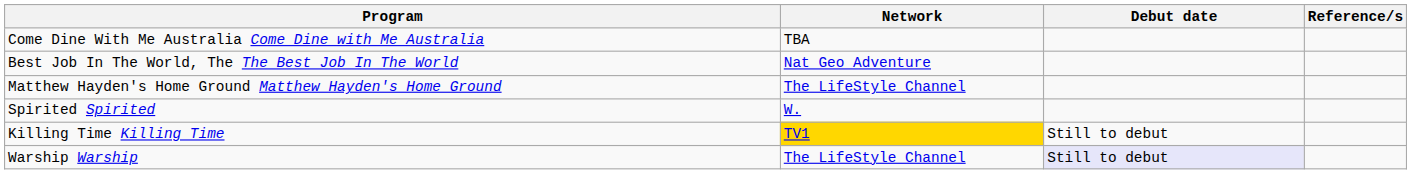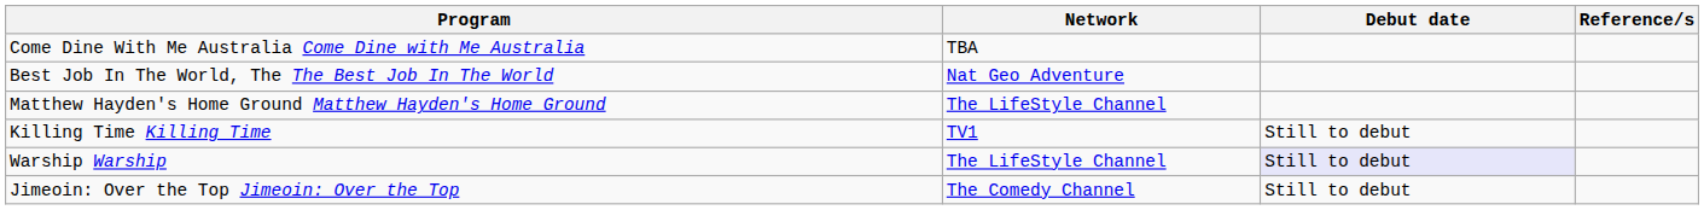 <table class="wikitable sortable" width="100%">
 <tr bgcolor="#efefef">
 <th width=60%>Program</th>
 <th width=20%>Network</th>
 <th width=20%>Debut date</th>
 <th class="unsortable">Reference/s</th>
 </tr>
 <tr>
 <td><span>Come Dine With Me Australia</span> <em><a href='#'>Come Dine with Me Australia</a></em></td>
 <td>TBA</td>
 <td></td>
 <td></td>
 </tr>
 <tr>
 <td><span>Best Job In The World, The</span> <em><a href='#'>The Best Job In The World</a></em></td>
 <td><a href='#'>Nat Geo Adventure</a></td>
 <td></td>
 <td></td>
 </tr>
 <tr>
 <td><span>Matthew Hayden's Home Ground</span> <em><a href='#'>Matthew Hayden's Home Ground</a></em></td>
 <td><a href='#'>The LifeStyle Channel</a></td>
 <td></td>
 <td></td>
 </tr>
 <tr>
-<td><span>Spirited</span> <em><a href='#'>Spirited</a></em></td>
-<td><a href='#'>W.</a></td>
-<td></td>
-<td></td>
-</tr>
-<tr>
 <td><span>Killing Time</span> <em><a href='#'>Killing Time</a></em></td>
-<td style="background: gold;"><a href='#'>TV1</a></td>
+<td><a href='#'>TV1</a></td>
 <td>Still to debut</td>
 <td></td>
 </tr>
 <tr>
 <td><span>Warship</span> <em><a href='#'>Warship</a></em></td>
 <td><a href='#'>The LifeStyle Channel</a></td>
 <td style="background: lavender;">Still to debut</td>
 <td></td>
 </tr>
+<tr>
+<td><span>Jimeoin: Over the Top</span> <em><a href='#'>Jimeoin: Over the Top</a></em></td>
+<td><a href='#'>The Comedy Channel</a></td>
+<td>Still to debut</td>
+<td></td>
+</tr>
 </table>
